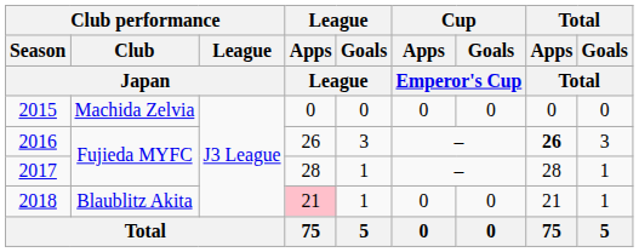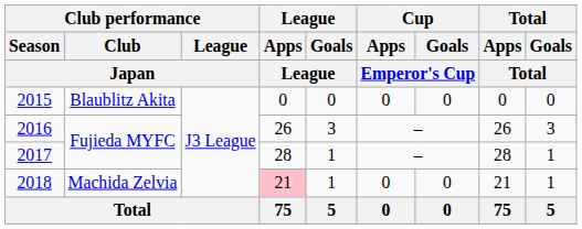 <table class="wikitable" style="text-align:center;">
 <tr>
 <th colspan=3>Club performance</th>
 <th colspan=2>League</th>
 <th colspan=2>Cup</th>
 <th colspan=2>Total</th>
 </tr>
 <tr>
 <th>Season</th>
 <th>Club</th>
 <th>League</th>
 <th>Apps</th>
 <th>Goals</th>
 <th>Apps</th>
 <th>Goals</th>
 <th>Apps</th>
 <th>Goals</th>
 </tr>
 <tr>
 <th colspan=3>Japan</th>
 <th colspan=2>League</th>
 <th colspan=2><a href='#'>Emperor's Cup</a></th>
 <th colspan=2>Total</th>
 </tr>
 <tr>
 <td><a href='#'>2015</a></td>
-<td><a href='#'>Machida Zelvia</a></td>
+<td><a href='#'>Blaublitz Akita</a></td>
 <td rowspan="4"><a href='#'>J3 League</a></td>
 <td>0</td>
 <td>0</td>
 <td>0</td>
 <td>0</td>
 <td>0</td>
 <td>0</td>
 </tr>
 <tr>
 <td><a href='#'>2016</a></td>
 <td rowspan="2"><a href='#'>Fujieda MYFC</a></td>
 <td>26</td>
 <td>3</td>
 <td colspan="2">–</td>
-<td><strong>26</strong></td>
+<td>26</td>
 <td>3</td>
 </tr>
 <tr>
 <td><a href='#'>2017</a></td>
 <td>28</td>
 <td>1</td>
 <td colspan="2">–</td>
 <td>28</td>
 <td>1</td>
 </tr>
 <tr>
 <td><a href='#'>2018</a></td>
-<td><a href='#'>Blaublitz Akita</a></td>
+<td><a href='#'>Machida Zelvia</a></td>
 <td style="background: pink;">21</td>
 <td>1</td>
 <td>0</td>
 <td>0</td>
 <td>21</td>
 <td>1</td>
 </tr>
 <tr>
 <th colspan=3>Total</th>
 <th>75</th>
 <th>5</th>
 <th>0</th>
 <th>0</th>
 <th>75</th>
 <th>5</th>
 </tr>
 </table>
